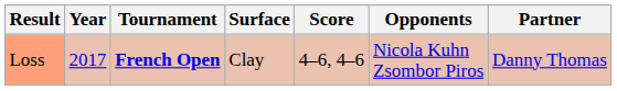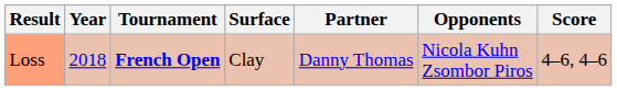 <table class="wikitable">
 <tr>
 <th>Result</th>
 <th>Year</th>
 <th>Tournament</th>
 <th>Surface</th>
+<th>Partner</th>
+<th>Opponents</th>
 <th>Score</th>
-<th>Opponents</th>
-<th>Partner</th>
 </tr>
 <tr style="background:#ebc2af;">
 <td bgcolor="ffa07a">Loss</td>
-<td><a href='#'>2017</a></td>
+<td><a href='#'>2018</a></td>
 <td><strong><a href='#'>French Open</a></strong></td>
 <td>Clay</td>
+<td>  <a href='#'>Danny Thomas</a></td>
+<td>  <a href='#'>Nicola Kuhn</a><br>  <a href='#'>Zsombor Piros</a></td>
 <td>4–6, 4–6</td>
-<td>  <a href='#'>Nicola Kuhn</a><br>  <a href='#'>Zsombor Piros</a></td>
-<td>  <a href='#'>Danny Thomas</a></td>
 </tr>
 </table>
